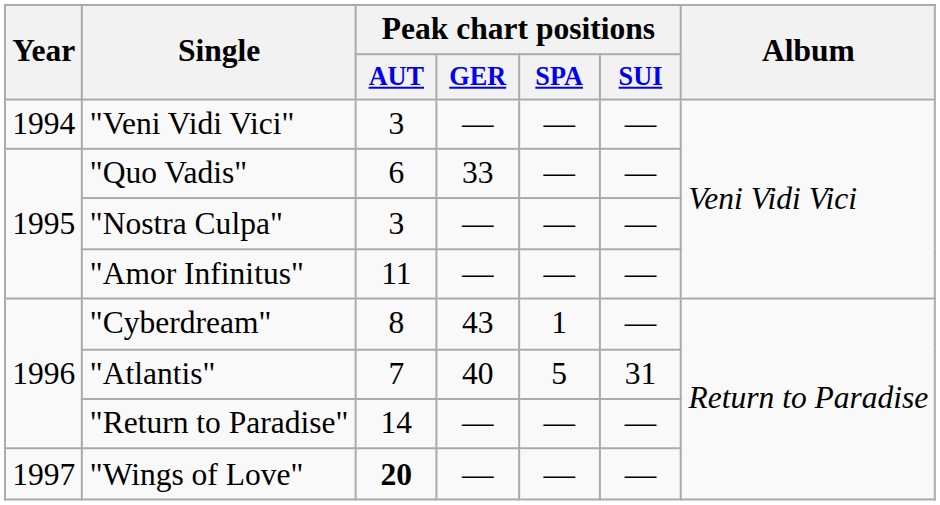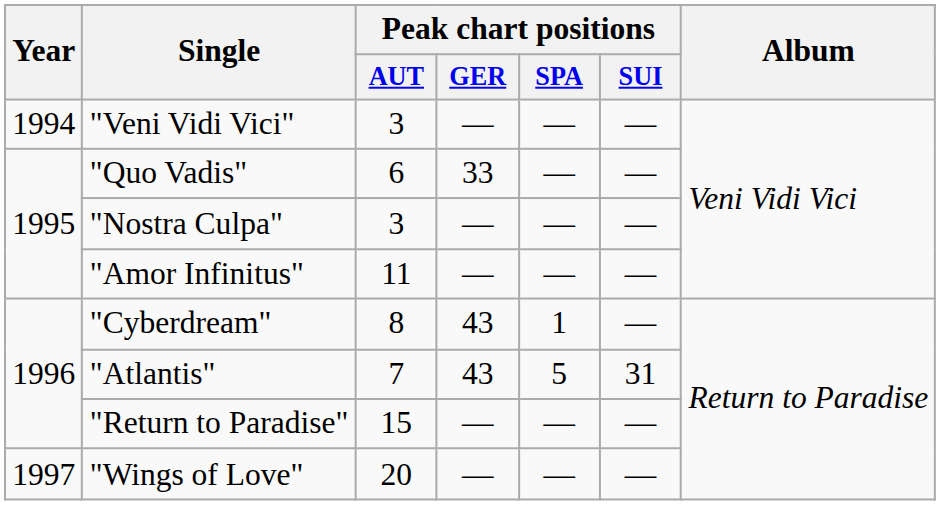 <table class="wikitable" style="text-align:center;">
 <tr>
 <th rowspan="2">Year</th>
 <th rowspan="2">Single</th>
 <th colspan="4">Peak chart positions</th>
 <th rowspan="2">Album</th>
 </tr>
 <tr style="font-size:smaller;">
 <th width="35"><a href='#'>AUT</a><br></th>
 <th width="35"><a href='#'>GER</a><br></th>
 <th width="35"><a href='#'>SPA</a><br></th>
 <th width="35"><a href='#'>SUI</a><br></th>
 </tr>
 <tr>
 <td>1994</td>
 <td align="left">"Veni Vidi Vici"</td>
 <td>3</td>
 <td>—</td>
 <td>—</td>
 <td>—</td>
 <td align="left" rowspan="4"><em>Veni Vidi Vici</em></td>
 </tr>
 <tr>
 <td rowspan=3>1995</td>
 <td align="left">"Quo Vadis"</td>
 <td>6</td>
 <td>33</td>
 <td>—</td>
 <td>—</td>
 </tr>
 <tr>
 <td align="left">"Nostra Culpa"</td>
 <td>3</td>
 <td>—</td>
 <td>—</td>
 <td>—</td>
 </tr>
 <tr>
 <td align="left">"Amor Infinitus"</td>
 <td>11</td>
 <td>—</td>
 <td>—</td>
 <td>—</td>
 </tr>
 <tr>
 <td rowspan=3>1996</td>
 <td align="left">"Cyberdream"</td>
 <td>8</td>
 <td>43</td>
 <td>1</td>
 <td>—</td>
 <td align="left" rowspan="4"><em>Return to Paradise</em></td>
 </tr>
 <tr>
 <td align="left">"Atlantis"</td>
 <td>7</td>
-<td>40</td>
+<td>43</td>
 <td>5</td>
 <td>31</td>
 </tr>
 <tr>
 <td align="left">"Return to Paradise"</td>
-<td>14</td>
+<td>15</td>
 <td>—</td>
 <td>—</td>
 <td>—</td>
 </tr>
 <tr>
 <td>1997</td>
 <td align="left">"Wings of Love"</td>
-<td><strong>20</strong></td>
+<td>20</td>
 <td>—</td>
 <td>—</td>
 <td>—</td>
 </tr>
 </table>
